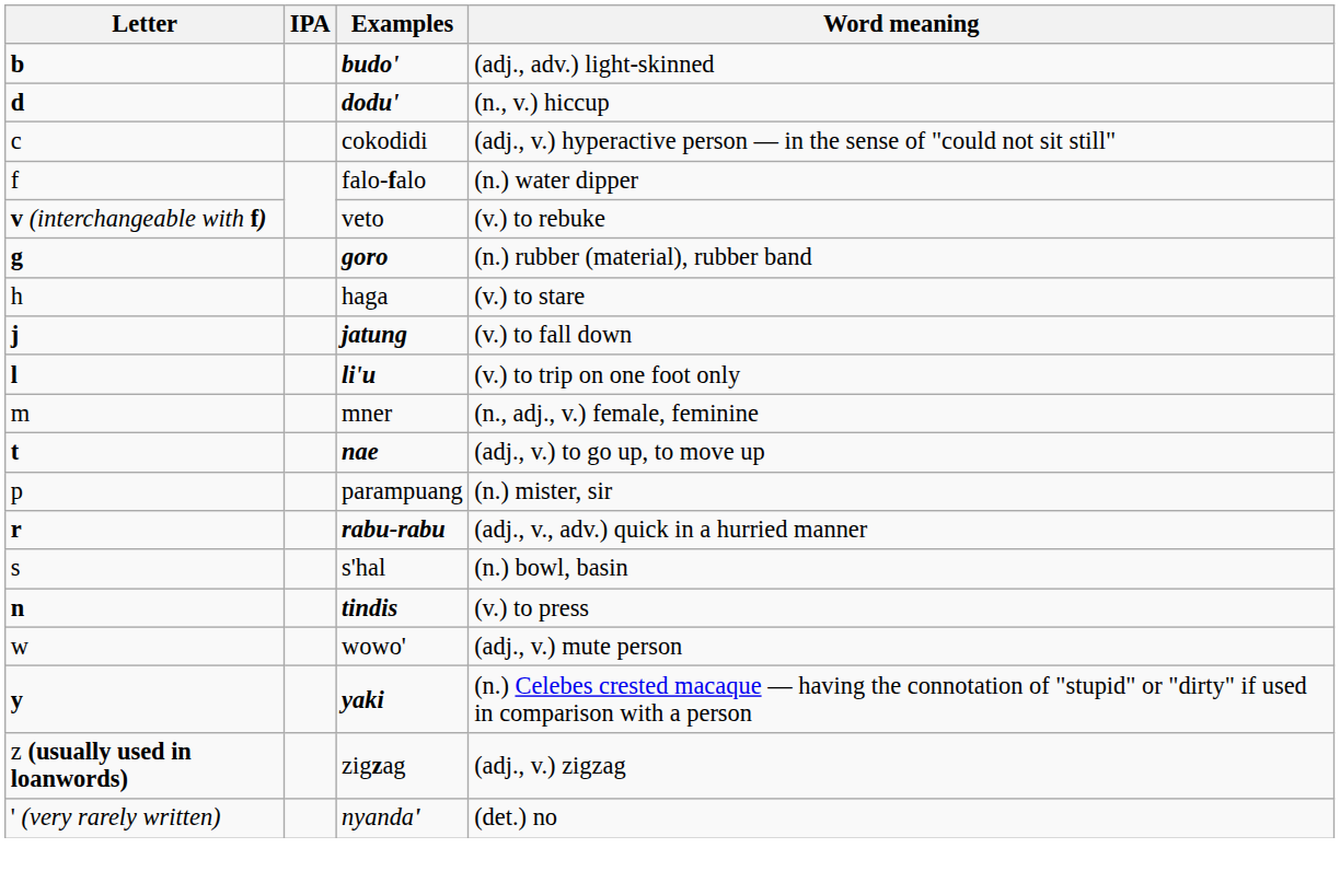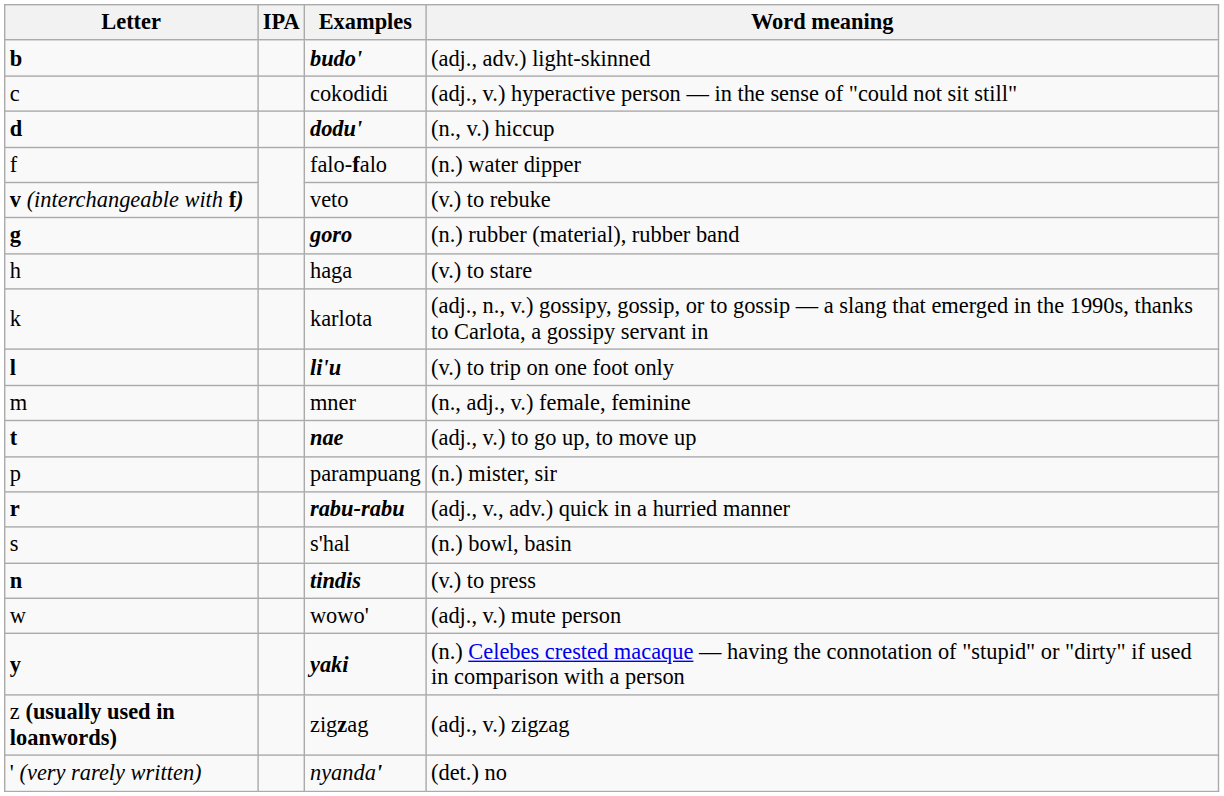 <table class="wikitable">
 <tr>
 <th>Letter</th>
 <th>IPA</th>
 <th>Examples</th>
 <th>Word meaning</th>
 </tr>
 <tr>
 <td><strong>b</strong></td>
 <td></td>
 <td><strong><em>b<strong>udo'<em></td>
 <td>(adj., adv.) light-skinned</td>
 </tr>
 <tr>
+<td></strong>c<strong></td>
+<td></td>
+<td></em></strong>c</strong>okodidi</em></td>
+<td>(adj., v.) hyperactive person — in the sense of "could not sit still"</td>
+</tr>
+<tr>
 <td><strong>d</strong></td>
 <td></td>
 <td><strong><em>d<strong>o</strong>d<strong>u'<em></td>
 <td>(n., v.) hiccup</td>
-</tr>
-<tr>
-<td></strong>c<strong></td>
-<td></td>
-<td></em></strong>c</strong>okodidi</em></td>
-<td>(adj., v.) hyperactive person — in the sense of "could not sit still"</td>
 </tr>
 <tr>
 <td></strong>f<strong></td>
 <td rowspan="2"></td>
 <td></em></strong>f</strong>alo-<strong>f</strong>alo</em></td>
 <td>(n.) water dipper</td>
 </tr>
 <tr>
 <td><strong>v</strong> <em>(interchangeable with</em> <strong>f<strong><em>)<em></td>
 <td></em></strong>v</strong>eto</em></td>
 <td>(v.) to rebuke</td>
 </tr>
 <tr>
 <td><strong>g</strong></td>
 <td></td>
 <td><strong><em>g<strong>oro<em></td>
 <td>(n.) rubber (material), rubber band</td>
 </tr>
 <tr>
 <td></strong>h<strong></td>
 <td></td>
 <td></em></strong>h</strong>aga</em></td>
 <td>(v.) to stare</td>
 </tr>
 <tr>
-<td><strong>j</strong></td>
+<td></strong>k<strong></td>
 <td></td>
-<td><strong><em>j<strong>atung<em></td>
-<td>(v.) to fall down</td>
+<td></em></strong>k</strong>arlota</em></td>
+<td>(adj., n., v.) gossipy, gossip, or to gossip — a slang that emerged in the 1990s, thanks to Carlota, a gossipy servant in <em></em></td>
 </tr>
 <tr>
 <td><strong>l</strong></td>
 <td></td>
 <td><strong><em>l<strong>i'u<em></td>
 <td>(v.) to trip on one foot only</td>
 </tr>
 <tr>
 <td></strong>m<strong></td>
 <td></td>
 <td></em></strong>m</strong>ner</em></td>
 <td>(n., adj., v.) female, feminine</td>
 </tr>
 <tr>
 <td><strong>t</strong></td>
 <td></td>
 <td><strong><em>n<strong>ae<em></td>
 <td>(adj., v.) to go up, to move up</td>
 </tr>
 <tr>
 <td></strong>p<strong></td>
 <td></td>
 <td></em></strong>p</strong>arampuang</em></td>
 <td>(n.) mister, sir</td>
 </tr>
 <tr>
 <td><strong>r</strong></td>
 <td></td>
 <td><strong><em>r<strong>abu-</strong>r<strong>abu<em></td>
 <td>(adj., v., adv.) quick in a hurried manner</td>
 </tr>
 <tr>
 <td></strong>s<strong></td>
 <td></td>
 <td></em></strong>s</strong>'hal</em></td>
 <td>(n.) bowl, basin</td>
 </tr>
 <tr>
 <td><strong>n</strong></td>
 <td></td>
 <td><strong><em>t<strong>indis<em></td>
 <td>(v.) to press</td>
 </tr>
 <tr>
 <td></strong>w<strong></td>
 <td></td>
 <td></em></strong>w</strong>owo'</em></td>
 <td>(adj., v.) mute person</td>
 </tr>
 <tr>
 <td><strong>y</strong></td>
 <td></td>
 <td><strong><em>y<strong>aki<em></td>
 <td>(n.) <a href='#'>Celebes crested macaque</a> — having the connotation of "stupid" or "dirty" if used in comparison with a person</td>
 </tr>
 <tr>
 <td></strong>z<strong> </em>(usually used in loanwords)<em></td>
 <td></td>
 <td></em></strong>z</strong>ig<strong>z</strong>ag</em></td>
 <td>(adj., v.) zigzag</td>
 </tr>
 <tr>
 <td><strong></strong>' <em>(very rarely written)</em></td>
 <td></td>
 <td><em>nyanda<strong>'<strong><em></td>
 <td>(det.) no</td>
 </tr>
 </table>
